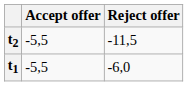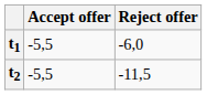 <table class="wikitable">
 <tr>
 <th></th>
 <th>Accept offer</th>
 <th>Reject offer</th>
 </tr>
 <tr>
+<th>t<sub>1</sub></th>
+<td>-5,5</td>
+<td>-6,0</td>
+</tr>
+<tr>
 <th>t<sub>2</sub></th>
 <td>-5,5</td>
 <td>-11,5</td>
 </tr>
-<tr>
-<th>t<sub>1</sub></th>
-<td>-5,5</td>
-<td>-6,0</td>
-</tr>
 </table>
